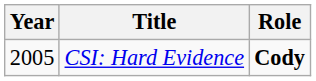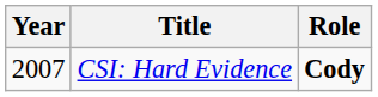 <table class="wikitable">
 <tr>
 <th>Year</th>
 <th>Title</th>
 <th>Role</th>
 </tr>
 <tr>
-<td>2005</td>
+<td>2007</td>
 <td><em><a href='#'>CSI: Hard Evidence</a></em></td>
 <td><strong>Cody</strong></td>
 </tr>
 </table>
